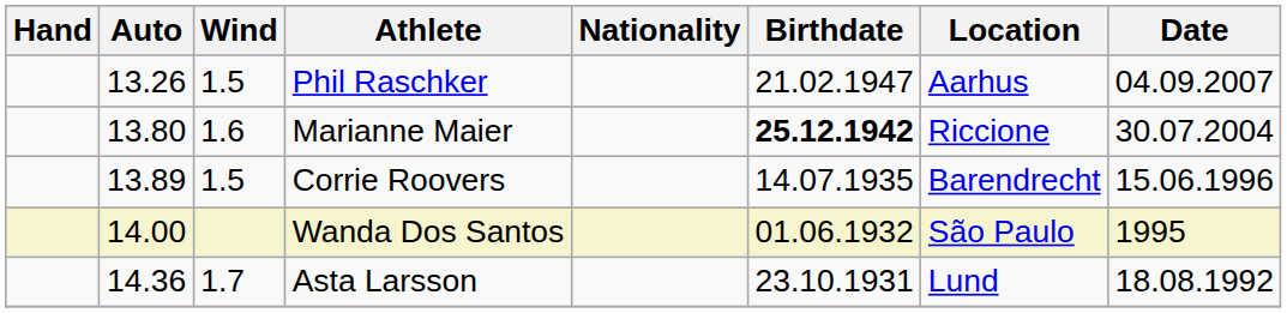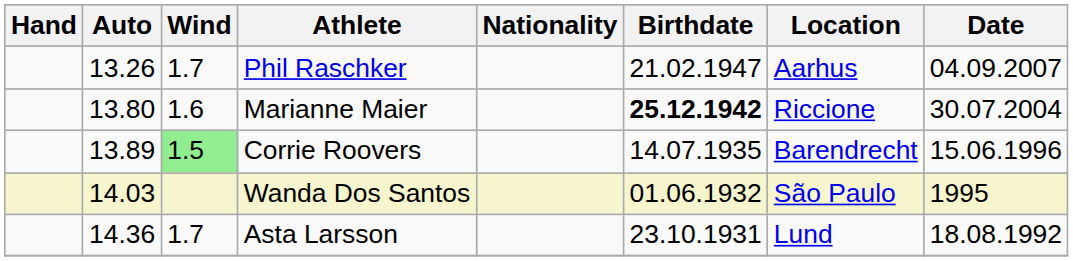 <table class="wikitable">
 <tr>
 <th>Hand</th>
 <th>Auto</th>
 <th>Wind</th>
 <th>Athlete</th>
 <th>Nationality</th>
 <th>Birthdate</th>
 <th>Location</th>
 <th>Date</th>
 </tr>
 <tr>
 <td></td>
 <td>13.26</td>
-<td>1.5</td>
+<td>1.7</td>
 <td><a href='#'>Phil Raschker</a></td>
 <td></td>
 <td>21.02.1947</td>
 <td><a href='#'>Aarhus</a></td>
 <td>04.09.2007</td>
 </tr>
 <tr>
 <td></td>
 <td>13.80</td>
 <td>1.6</td>
 <td>Marianne Maier</td>
 <td></td>
 <td><strong>25.12.1942</strong></td>
 <td><a href='#'>Riccione</a></td>
 <td>30.07.2004</td>
 </tr>
 <tr>
 <td></td>
 <td>13.89</td>
-<td>1.5</td>
+<td style="background: lightgreen;">1.5</td>
 <td>Corrie Roovers</td>
 <td></td>
 <td>14.07.1935</td>
 <td><a href='#'>Barendrecht</a></td>
 <td>15.06.1996</td>
 </tr>
 <tr bgcolor=#f6F5CE>
 <td></td>
-<td>14.00</td>
+<td>14.03</td>
 <td></td>
 <td>Wanda Dos Santos</td>
 <td></td>
 <td>01.06.1932</td>
 <td><a href='#'>São Paulo</a></td>
 <td>1995</td>
 </tr>
 <tr>
 <td></td>
 <td>14.36</td>
 <td>1.7</td>
 <td>Asta Larsson</td>
 <td></td>
 <td>23.10.1931</td>
 <td><a href='#'>Lund</a></td>
 <td>18.08.1992</td>
 </tr>
 <tr>
 </tr>
 </table>
